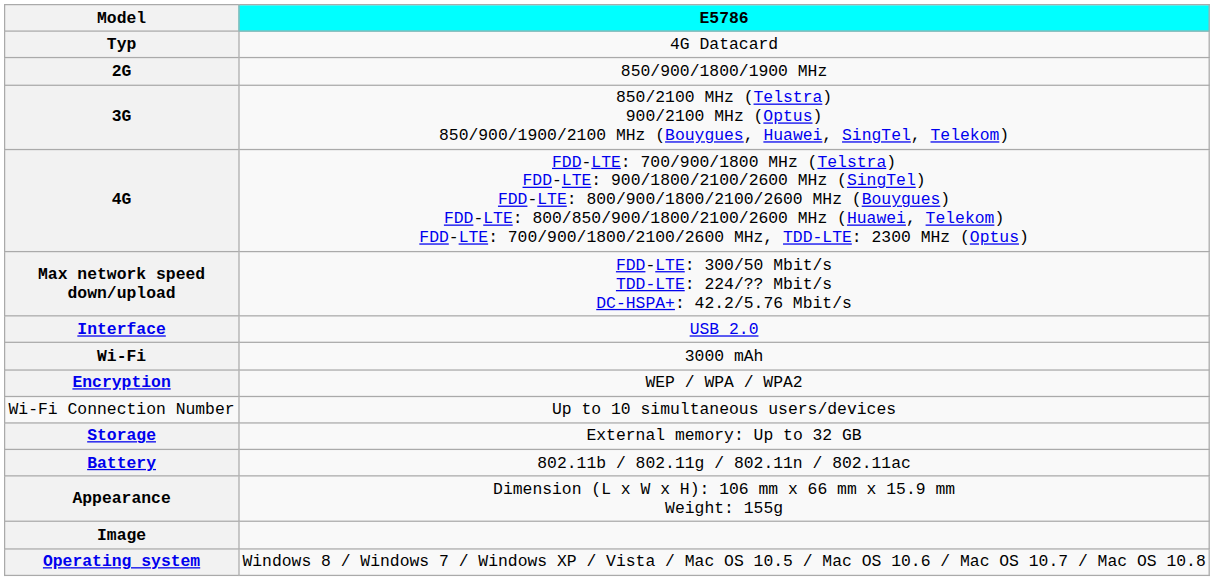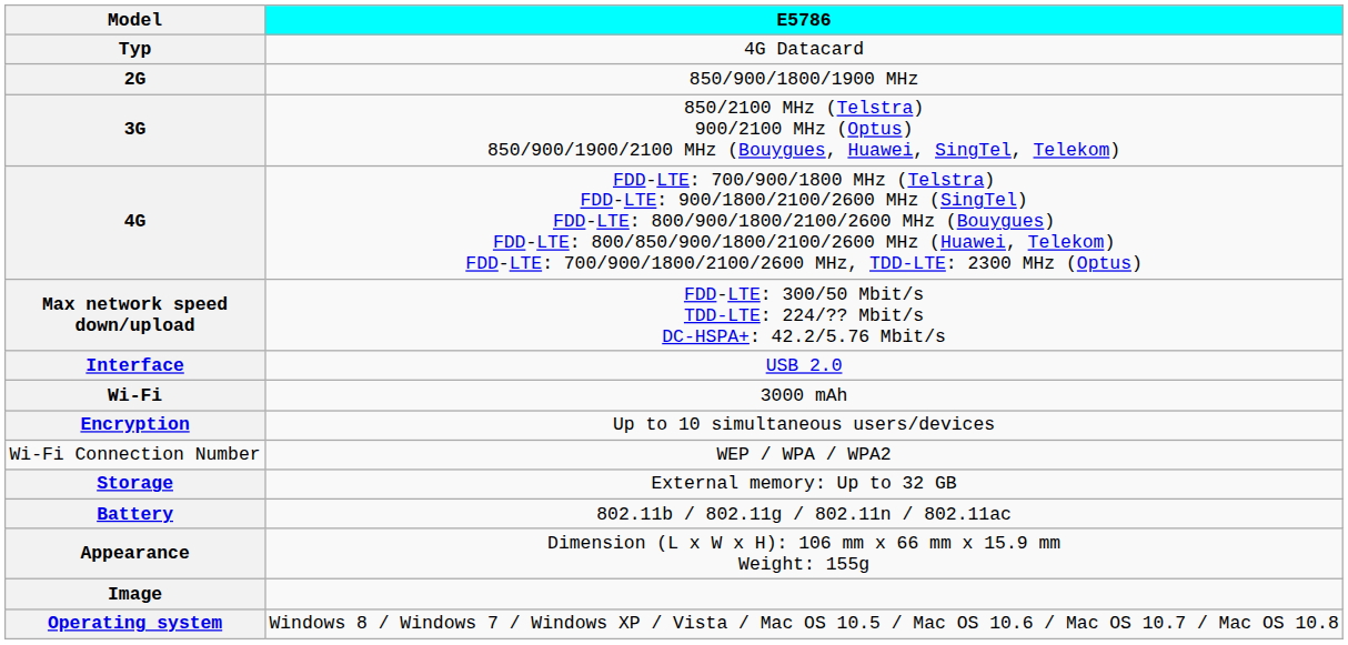 <table class="wikitable" style="text-align:center">
 <tr>
 <th colspan="2" style="background:#silver">Model</th>
 <th style="background:rgb(0%,100%,100%);">E5786</th>
 </tr>
 <tr>
 <th colspan="2" >Typ</th>
 <td>4G Datacard</td>
 </tr>
 <tr>
 <th colspan="2" >2G</th>
 <td>850/900/1800/1900 MHz</td>
 </tr>
 <tr>
 <th colspan="2" >3G</th>
 <td>850/2100 MHz (<a href='#'>Telstra</a>)<br>900/2100 MHz (<a href='#'>Optus</a>)<br>850/900/1900/2100 MHz (<a href='#'>Bouygues</a>, <a href='#'>Huawei</a>, <a href='#'>SingTel</a>, <a href='#'>Telekom</a>)</td>
 </tr>
 <tr>
 <th colspan="2" >4G</th>
 <td><a href='#'>FDD</a>-<a href='#'>LTE</a>: 700/900/1800 MHz (<a href='#'>Telstra</a>)<br><a href='#'>FDD</a>-<a href='#'>LTE</a>: 900/1800/2100/2600 MHz (<a href='#'>SingTel</a>)<br><a href='#'>FDD</a>-<a href='#'>LTE</a>: 800/900/1800/2100/2600 MHz (<a href='#'>Bouygues</a>)<br><a href='#'>FDD</a>-<a href='#'>LTE</a>: 800/850/900/1800/2100/2600 MHz (<a href='#'>Huawei</a>, <a href='#'>Telekom</a>)<br><a href='#'>FDD</a>-<a href='#'>LTE</a>: 700/900/1800/2100/2600 MHz, <a href='#'>TDD-LTE</a>: 2300 MHz (<a href='#'>Optus</a>)</td>
 </tr>
 <tr>
 <th colspan="2" >Max network speed<br>down/upload</th>
 <td style="text-align: center;"><a href='#'>FDD</a>-<a href='#'>LTE</a>: 300/50 Mbit/s<br><a href='#'>TDD-LTE</a>: 224/?? Mbit/s<br><a href='#'>DC-HSPA+</a>: 42.2/5.76 Mbit/s</td>
 </tr>
 <tr>
 <th colspan="2" ><a href='#'>Interface</a></th>
 <td><a href='#'>USB 2.0</a></td>
 </tr>
 <tr>
 <th colspan="2" >Wi-Fi</th>
 <td>3000 mAh</td>
 </tr>
 <tr>
 <th colspan="2" ><a href='#'>Encryption</a></th>
-<td>WEP / WPA / WPA2</td>
+<td>Up to 10 simultaneous users/devices</td>
 </tr>
 <tr>
 <td colspan="2" >Wi-Fi Connection Number</td>
-<td>Up to 10 simultaneous users/devices</td>
+<td>WEP / WPA / WPA2</td>
 </tr>
 <tr>
 <th colspan="2" ><a href='#'>Storage</a></th>
 <td>External memory: Up to 32 GB</td>
 </tr>
 <tr>
 <th colspan="2" ><a href='#'>Battery</a></th>
 <td>802.11b / 802.11g / 802.11n / 802.11ac</td>
 </tr>
 <tr>
 <th colspan="2" >Appearance</th>
 <td>Dimension (L x W x H): 106 mm x 66 mm x 15.9 mm<br>Weight: 155g</td>
 </tr>
 <tr>
 <th colspan="2" >Image</th>
 <td></td>
 </tr>
 <tr>
 <th colspan="2" ><a href='#'>Operating system</a></th>
 <td>Windows 8 / Windows 7 / Windows XP / Vista / Mac OS 10.5 / Mac OS 10.6 / Mac OS 10.7 / Mac OS 10.8</td>
 </tr>
 </table>
